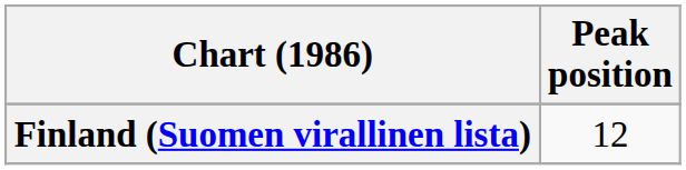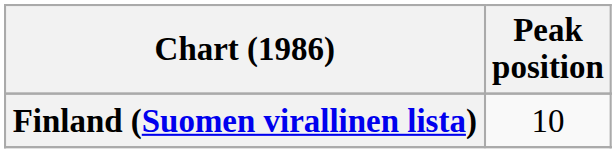 <table class="wikitable sortable plainrowheaders" style="text-align:center">
 <tr>
 <th scope="col">Chart (1986)</th>
 <th scope="col">Peak<br> position</th>
 </tr>
 <tr>
 </tr>
 <tr>
 <th scope="row">Finland (<a href='#'>Suomen virallinen lista</a>)</th>
-<td>12</td>
+<td>10</td>
 </tr>
 <tr>
 </tr>
 <tr>
 </tr>
 <tr>
 </tr>
 <tr>
 </tr>
 <tr>
 </tr>
 </table>
